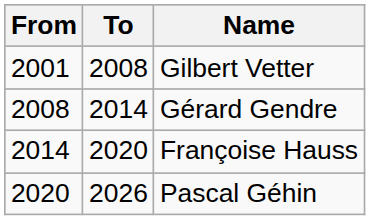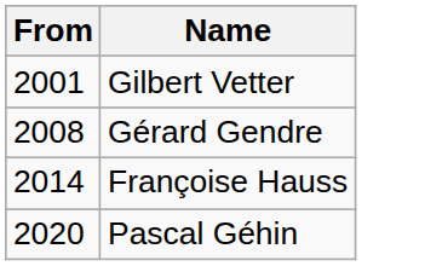 <table class="wikitable">
 <tr>
 <th>From</th>
-<th>To</th>
 <th>Name</th>
 </tr>
 <tr>
 <td>2001</td>
-<td>2008</td>
 <td>Gilbert Vetter</td>
 </tr>
 <tr>
 <td>2008</td>
-<td>2014</td>
 <td>Gérard Gendre</td>
 </tr>
 <tr>
 <td>2014</td>
-<td>2020</td>
 <td>Françoise Hauss</td>
 </tr>
 <tr>
 <td>2020</td>
-<td>2026</td>
 <td>Pascal Géhin</td>
 </tr>
 </table>
